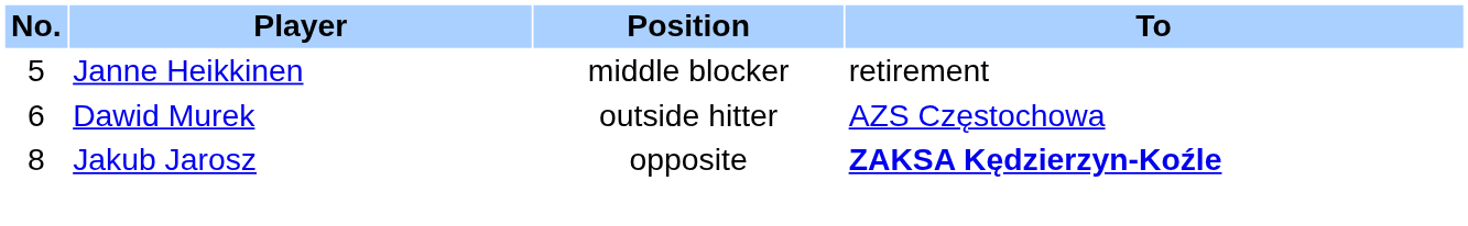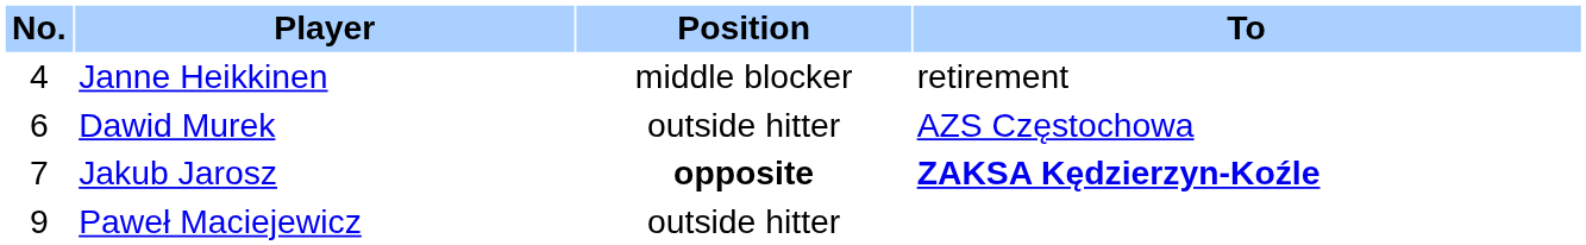 <table border="0" cellspacing="1" cellpadding="2">
 <tr bgcolor=#AAD0FF>
 <th width=4%>No.</th>
 <th width=30%>Player</th>
 <th width=20%>Position</th>
 <th width=40%>To</th>
 </tr>
 <tr>
-<td align=center>5</td>
+<td align=center>4</td>
 <td> <a href='#'>Janne Heikkinen</a></td>
 <td align=center>middle blocker</td>
 <td>retirement</td>
 </tr>
 <tr>
 <td align=center>6</td>
 <td> <a href='#'>Dawid Murek</a></td>
 <td align=center>outside hitter</td>
 <td><a href='#'>AZS Częstochowa</a></td>
 </tr>
 <tr>
-<td align=center>8</td>
+<td align=center>7</td>
 <td> <a href='#'>Jakub Jarosz</a></td>
-<td align=center>opposite</td>
+<td align=center><strong>opposite</strong></td>
 <td><strong><a href='#'>ZAKSA Kędzierzyn-Koźle</a></strong></td>
+</tr>
+<tr>
+<td align=center>9</td>
+<td> <a href='#'>Paweł Maciejewicz</a></td>
+<td align=center>outside hitter</td>
+<td></td>
 </tr>
 <tr>
 </tr>
 </table>
